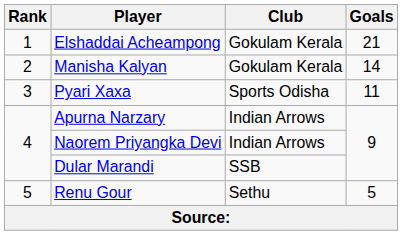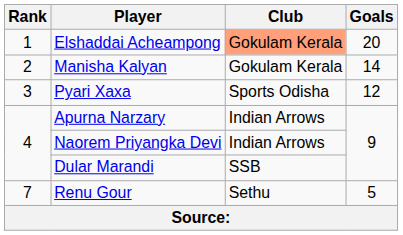 <table class="wikitable sortable" style="text-align:center">
 <tr>
 <th>Rank</th>
 <th>Player</th>
 <th>Club</th>
 <th>Goals</th>
 </tr>
 <tr>
 <td>1</td>
 <td align="left"> <a href='#'>Elshaddai Acheampong</a></td>
-<td align="left">Gokulam Kerala</td>
-<td>21</td>
+<td align="left" style="background: lightsalmon;">Gokulam Kerala</td>
+<td>20</td>
 </tr>
 <tr>
 <td>2</td>
 <td align="left"> <a href='#'>Manisha Kalyan</a></td>
 <td align="left">Gokulam Kerala</td>
 <td>14</td>
 </tr>
 <tr>
 <td>3</td>
 <td align="left"> <a href='#'>Pyari Xaxa</a></td>
 <td align="left">Sports Odisha</td>
-<td>11</td>
+<td>12</td>
 </tr>
 <tr>
 <td rowspan=3>4</td>
 <td align="left"> <a href='#'>Apurna Narzary</a></td>
 <td align="left">Indian Arrows</td>
 <td rowspan=3>9</td>
 </tr>
 <tr>
 <td align="left"> <a href='#'>Naorem Priyangka Devi</a></td>
 <td align="left">Indian Arrows</td>
 </tr>
 <tr>
 <td align="left"> <a href='#'>Dular Marandi</a></td>
 <td align="left">SSB</td>
 </tr>
 <tr>
-<td>5</td>
+<td>7</td>
 <td align="left"> <a href='#'>Renu Gour</a></td>
 <td align="left">Sethu</td>
 <td>5</td>
 </tr>
 <tr>
 <th colspan="4">Source: </th>
 </tr>
 </table>
